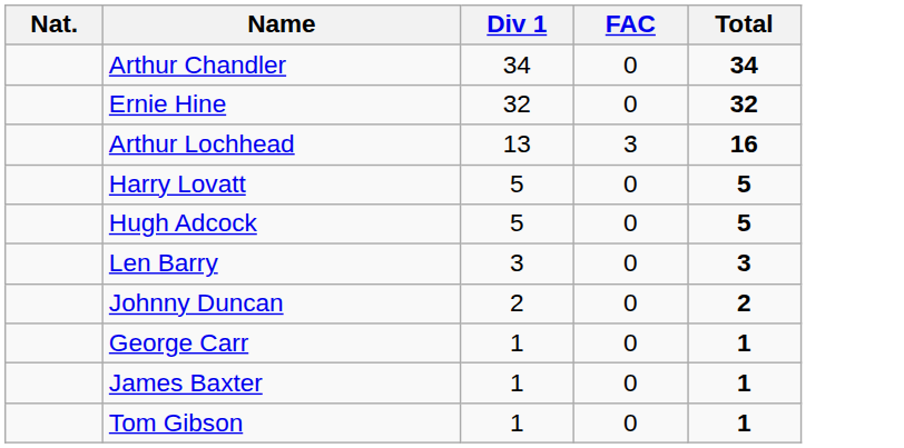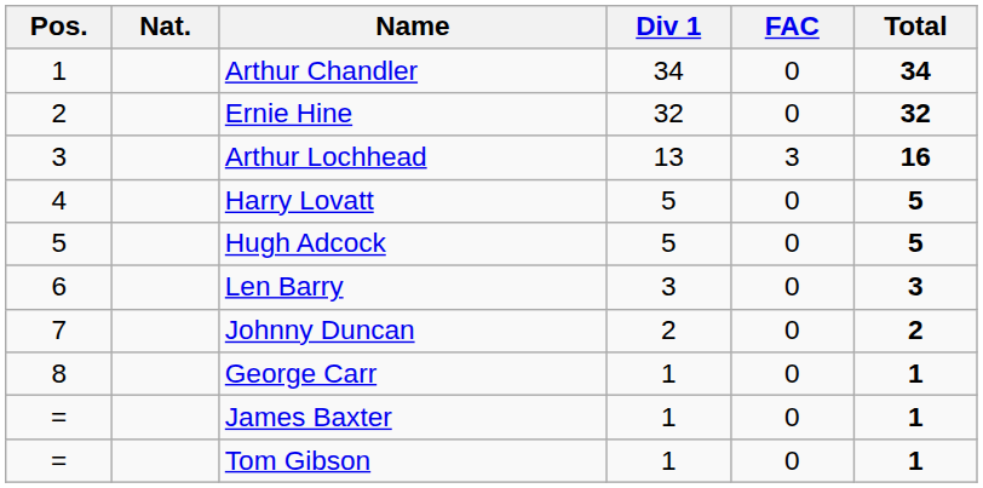 <table class="wikitable sortable">
 <tr>
+<th width=55>Pos.</th>
 <th width=55>Nat.</th>
 <th width=220>Name</th>
 <th width=65><a href='#'>Div 1</a></th>
 <th width=65><a href='#'>FAC</a></th>
 <th width=65>Total</th>
 </tr>
 <tr>
+<td align=center>1</td>
 <td align=center></td>
 <td><a href='#'>Arthur Chandler</a></td>
 <td align=center>34</td>
 <td align=center>0</td>
 <td align=center><strong>34</strong></td>
 </tr>
 <tr>
+<td align=center>2</td>
 <td align=center></td>
 <td><a href='#'>Ernie Hine</a></td>
 <td align=center>32</td>
 <td align=center>0</td>
 <td align=center><strong>32</strong></td>
 </tr>
 <tr>
+<td align=center>3</td>
 <td align=center></td>
 <td><a href='#'>Arthur Lochhead</a></td>
 <td align=center>13</td>
 <td align=center>3</td>
 <td align=center><strong>16</strong></td>
 </tr>
 <tr>
+<td align=center>4</td>
 <td align=center></td>
 <td><a href='#'>Harry Lovatt</a></td>
 <td align=center>5</td>
 <td align=center>0</td>
 <td align=center><strong>5</strong></td>
 </tr>
 <tr>
+<td align=center>5</td>
 <td align=center></td>
 <td><a href='#'>Hugh Adcock</a></td>
 <td align=center>5</td>
 <td align=center>0</td>
 <td align=center><strong>5</strong></td>
 </tr>
 <tr>
+<td align=center>6</td>
 <td align=center></td>
 <td><a href='#'>Len Barry</a></td>
 <td align=center>3</td>
 <td align=center>0</td>
 <td align=center><strong>3</strong></td>
 </tr>
 <tr>
+<td align=center>7</td>
 <td align=center></td>
 <td><a href='#'>Johnny Duncan</a></td>
 <td align=center>2</td>
 <td align=center>0</td>
 <td align=center><strong>2</strong></td>
 </tr>
 <tr>
+<td align=center>8</td>
 <td align=center></td>
 <td><a href='#'>George Carr</a></td>
 <td align=center>1</td>
 <td align=center>0</td>
 <td align=center><strong>1</strong></td>
 </tr>
 <tr>
+<td align=center>=</td>
 <td align=center></td>
 <td><a href='#'>James Baxter</a></td>
 <td align=center>1</td>
 <td align=center>0</td>
 <td align=center><strong>1</strong></td>
 </tr>
 <tr>
+<td align=center>=</td>
 <td align=center></td>
 <td><a href='#'>Tom Gibson</a></td>
 <td align=center>1</td>
 <td align=center>0</td>
 <td align=center><strong>1</strong></td>
 </tr>
 </table>
